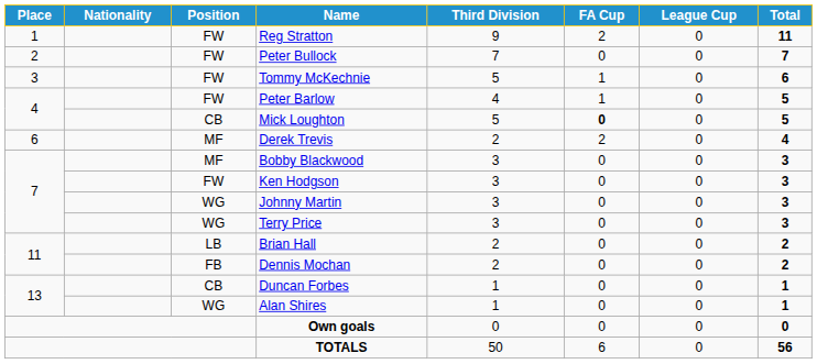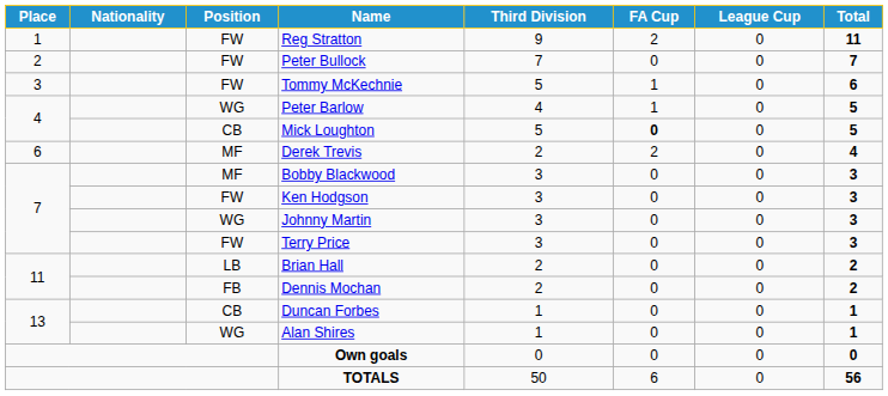 <table class="wikitable" style="text-align:center; font-size:90%; width:100%;">
 <tr>
 <th style="background:#2191CC; color:white; border:1px solid #F7C408; text-align:center;">Place</th>
 <th style="background:#2191CC; color:white; border:1px solid #F7C408; text-align:center;">Nationality</th>
 <th style="background:#2191CC; color:white; border:1px solid #F7C408; text-align:center;">Position</th>
 <th style="background:#2191CC; color:white; border:1px solid #F7C408; text-align:center;">Name</th>
 <th style="background:#2191CC; color:white; border:1px solid #F7C408; text-align:center;">Third Division</th>
 <th style="background:#2191CC; color:white; border:1px solid #F7C408; text-align:center;">FA Cup</th>
 <th style="background:#2191CC; color:white; border:1px solid #F7C408; text-align:center;">League Cup</th>
 <th style="background:#2191CC; color:white; border:1px solid #F7C408; text-align:center;">Total</th>
 </tr>
 <tr>
 <td>1</td>
 <td></td>
 <td>FW</td>
 <td align="left"><a href='#'>Reg Stratton</a></td>
 <td>9</td>
 <td>2</td>
 <td>0</td>
 <td><strong>11</strong></td>
 </tr>
 <tr>
 <td>2</td>
 <td></td>
 <td>FW</td>
 <td align="left"><a href='#'>Peter Bullock</a></td>
 <td>7</td>
 <td>0</td>
 <td>0</td>
 <td><strong>7</strong></td>
 </tr>
 <tr>
 <td>3</td>
 <td></td>
 <td>FW</td>
 <td align="left"><a href='#'>Tommy McKechnie</a></td>
 <td>5</td>
 <td>1</td>
 <td>0</td>
 <td><strong>6</strong></td>
 </tr>
 <tr>
 <td rowspan="2">4</td>
 <td></td>
-<td>FW</td>
+<td>WG</td>
 <td align="left"><a href='#'>Peter Barlow</a></td>
 <td>4</td>
 <td>1</td>
 <td>0</td>
 <td><strong>5</strong></td>
 </tr>
 <tr>
 <td></td>
 <td>CB</td>
 <td align="left"><a href='#'>Mick Loughton</a></td>
 <td>5</td>
 <td><strong>0</strong></td>
 <td>0</td>
 <td><strong>5</strong></td>
 </tr>
 <tr>
 <td>6</td>
 <td></td>
 <td>MF</td>
 <td align="left"><a href='#'>Derek Trevis</a></td>
 <td>2</td>
 <td>2</td>
 <td>0</td>
 <td><strong>4</strong></td>
 </tr>
 <tr>
 <td rowspan="4">7</td>
 <td></td>
 <td>MF</td>
 <td align="left"><a href='#'>Bobby Blackwood</a></td>
 <td>3</td>
 <td>0</td>
 <td>0</td>
 <td><strong>3</strong></td>
 </tr>
 <tr>
 <td></td>
 <td>FW</td>
 <td align="left"><a href='#'>Ken Hodgson</a></td>
 <td>3</td>
 <td>0</td>
 <td>0</td>
 <td><strong>3</strong></td>
 </tr>
 <tr>
 <td></td>
 <td>WG</td>
 <td align="left"><a href='#'>Johnny Martin</a></td>
 <td>3</td>
 <td>0</td>
 <td>0</td>
 <td><strong>3</strong></td>
 </tr>
 <tr>
 <td></td>
-<td>WG</td>
+<td>FW</td>
 <td align="left"><a href='#'>Terry Price</a></td>
 <td>3</td>
 <td>0</td>
 <td>0</td>
 <td><strong>3</strong></td>
 </tr>
 <tr>
 <td rowspan="2">11</td>
 <td></td>
 <td>LB</td>
 <td align="left"><a href='#'>Brian Hall</a></td>
 <td>2</td>
 <td>0</td>
 <td>0</td>
 <td><strong>2</strong></td>
 </tr>
 <tr>
 <td></td>
 <td>FB</td>
 <td align="left"><a href='#'>Dennis Mochan</a></td>
 <td>2</td>
 <td>0</td>
 <td>0</td>
 <td><strong>2</strong></td>
 </tr>
 <tr>
 <td rowspan="2">13</td>
 <td></td>
 <td>CB</td>
 <td align="left"><a href='#'>Duncan Forbes</a></td>
 <td>1</td>
 <td>0</td>
 <td>0</td>
 <td><strong>1</strong></td>
 </tr>
 <tr>
 <td></td>
 <td>WG</td>
 <td align="left"><a href='#'>Alan Shires</a></td>
 <td>1</td>
 <td>0</td>
 <td>0</td>
 <td><strong>1</strong></td>
 </tr>
 <tr>
 <td colspan="3"></td>
 <td><strong>Own goals</strong></td>
 <td>0</td>
 <td>0</td>
 <td>0</td>
 <td><strong>0</strong></td>
 </tr>
 <tr>
 <td colspan="3"></td>
 <td><strong>TOTALS</strong></td>
 <td>50</td>
 <td>6</td>
 <td>0</td>
 <td><strong>56</strong></td>
 </tr>
 </table>
